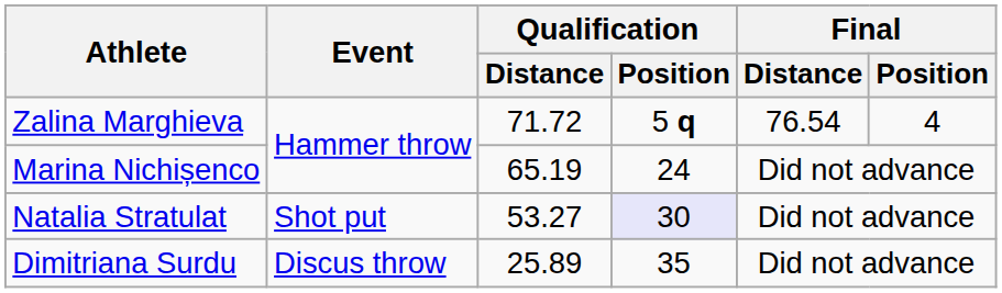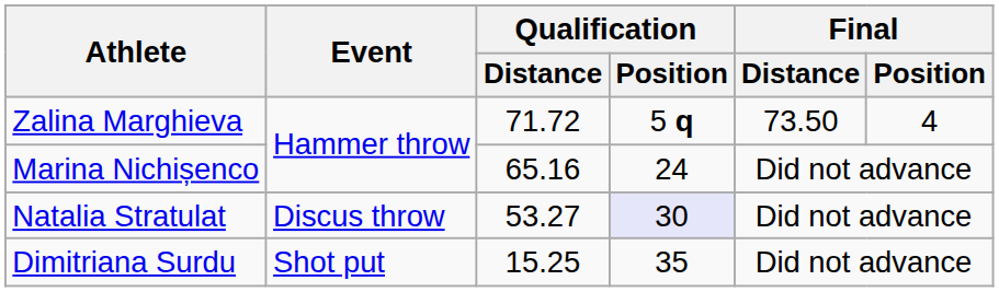 <table class=wikitable style="font-size:90%">
 <tr>
 <th rowspan="2">Athlete</th>
 <th rowspan="2">Event</th>
 <th colspan="2">Qualification</th>
 <th colspan="2">Final</th>
 </tr>
 <tr style="font-size:95%">
 <th>Distance</th>
 <th>Position</th>
 <th>Distance</th>
 <th>Position</th>
 </tr>
 <tr align=center>
 <td align=left><a href='#'>Zalina Marghieva</a></td>
 <td align=left rowspan=2><a href='#'>Hammer throw</a></td>
 <td>71.72</td>
 <td>5 <strong>q</strong></td>
-<td>76.54</td>
+<td>73.50</td>
 <td>4</td>
 </tr>
 <tr align=center>
 <td align=left><a href='#'>Marina Nichișenco</a></td>
-<td>65.19</td>
+<td>65.16</td>
 <td>24</td>
 <td colspan=2>Did not advance</td>
 </tr>
 <tr align=center>
 <td align=left><a href='#'>Natalia Stratulat</a></td>
-<td align=left><a href='#'>Shot put</a></td>
+<td align=left><a href='#'>Discus throw</a></td>
 <td>53.27</td>
 <td style="background: lavender;">30</td>
 <td colspan=2>Did not advance</td>
 </tr>
 <tr align=center>
 <td align=left><a href='#'>Dimitriana Surdu</a></td>
-<td align=left><a href='#'>Discus throw</a></td>
-<td>25.89</td>
+<td align=left><a href='#'>Shot put</a></td>
+<td>15.25</td>
 <td>35</td>
 <td colspan=2>Did not advance</td>
 </tr>
 </table>
